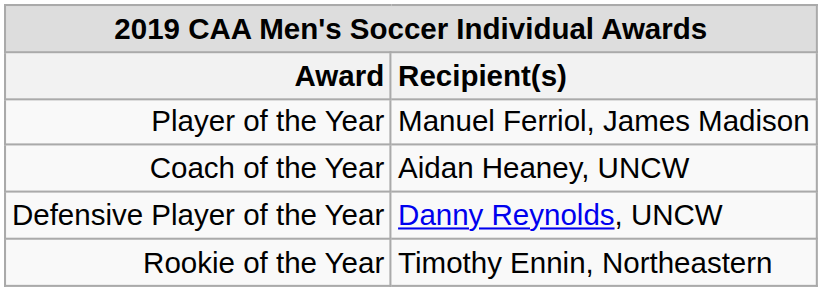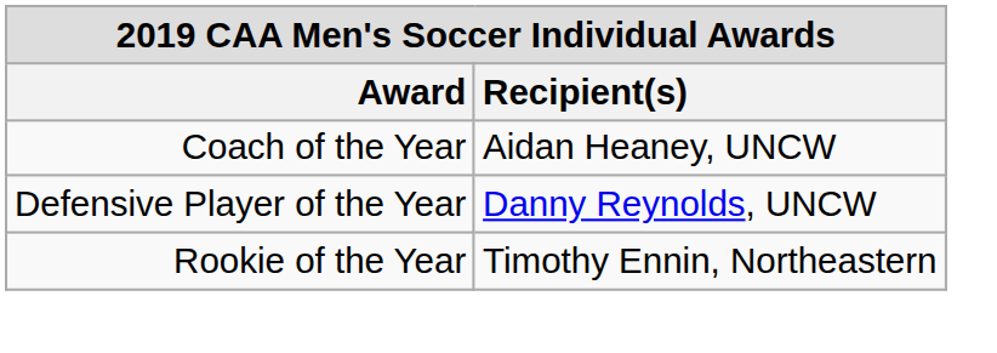 <table class="wikitable" style="white-space:nowrap; font-size:90%;">
 <tr>
 <td colspan="2" style="text-align:center; background:#ddd;"><strong>2019 CAA Men's Soccer Individual Awards</strong></td>
 </tr>
 <tr>
 <th style="text-align:right;">Award</th>
 <th style="text-align:left;">Recipient(s)</th>
-</tr>
-<tr>
-<td style="text-align:right;">Player of the Year</td>
-<td style="text-align:left;">Manuel Ferriol, James Madison</td>
 </tr>
 <tr>
 <td style="text-align:right;">Coach of the Year</td>
 <td style="text-align:left;">Aidan Heaney, UNCW</td>
 </tr>
 <tr>
 <td style="text-align:right;">Defensive Player of the Year</td>
 <td style="text-align:left;"><a href='#'>Danny Reynolds</a>, UNCW</td>
 </tr>
 <tr>
 <td style="text-align:right;">Rookie of the Year</td>
 <td style="text-align:left;">Timothy Ennin, Northeastern</td>
 </tr>
 </table>
